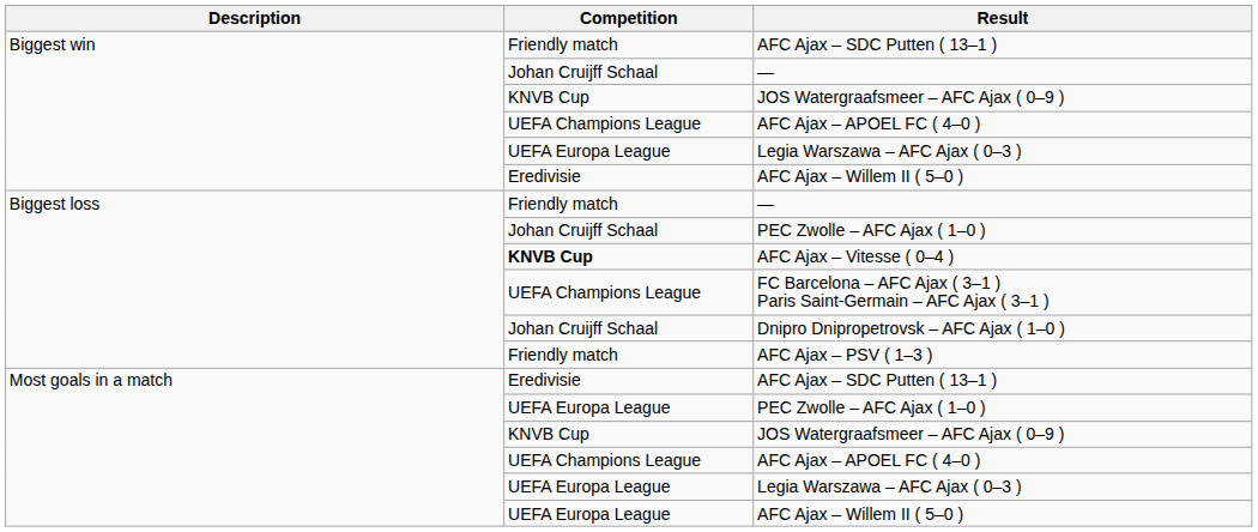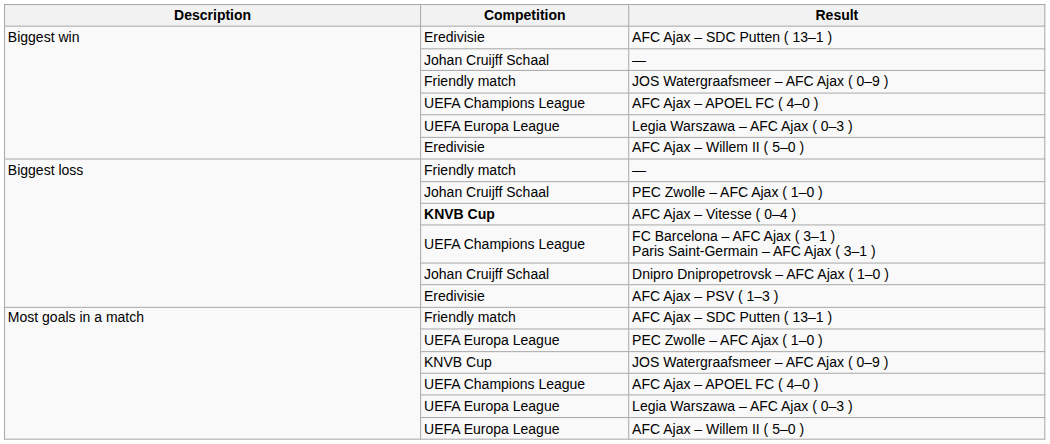 <table class="wikitable" style="width:80%; font-size:85%;">
 <tr valign=top>
 <th width=40% align=center>Description</th>
 <th width=20% align=center>Competition</th>
 <th width=40% align=center>Result</th>
 </tr>
 <tr valign=top>
 <td rowspan=6>Biggest win</td>
-<td> Friendly match</td>
+<td> Eredivisie</td>
 <td>AFC Ajax – SDC Putten ( 13–1 )</td>
 </tr>
 <tr>
 <td> Johan Cruijff Schaal</td>
 <td>—</td>
 </tr>
 <tr>
-<td> KNVB Cup</td>
+<td> Friendly match</td>
 <td>JOS Watergraafsmeer – AFC Ajax ( 0–9 )</td>
 </tr>
 <tr>
 <td> UEFA Champions League</td>
 <td>AFC Ajax – APOEL FC ( 4–0 )</td>
 </tr>
 <tr>
 <td> UEFA Europa League</td>
 <td>Legia Warszawa – AFC Ajax ( 0–3 )</td>
 </tr>
 <tr>
 <td> Eredivisie</td>
 <td>AFC Ajax – Willem II ( 5–0 )</td>
 </tr>
 <tr valign=top>
 <td rowspan=6>Biggest loss</td>
 <td> Friendly match</td>
 <td>—</td>
 </tr>
 <tr>
 <td> Johan Cruijff Schaal</td>
 <td>PEC Zwolle – AFC Ajax ( 1–0 )</td>
 </tr>
 <tr>
 <td><strong> KNVB Cup</strong></td>
 <td>AFC Ajax – Vitesse ( 0–4 )</td>
 </tr>
 <tr>
 <td> UEFA Champions League</td>
 <td>FC Barcelona – AFC Ajax ( 3–1 )<br>Paris Saint-Germain – AFC Ajax ( 3–1 )</td>
 </tr>
 <tr>
 <td> Johan Cruijff Schaal</td>
 <td>Dnipro Dnipropetrovsk – AFC Ajax ( 1–0 )</td>
 </tr>
 <tr>
-<td> Friendly match</td>
+<td> Eredivisie</td>
 <td>AFC Ajax – PSV ( 1–3 )</td>
 </tr>
 <tr valign=top>
 <td rowspan=6>Most goals in a match</td>
-<td> Eredivisie</td>
+<td> Friendly match</td>
 <td>AFC Ajax – SDC Putten ( 13–1 )</td>
 </tr>
 <tr>
 <td> UEFA Europa League</td>
 <td>PEC Zwolle – AFC Ajax ( 1–0 )</td>
 </tr>
 <tr>
 <td> KNVB Cup</td>
 <td>JOS Watergraafsmeer – AFC Ajax ( 0–9 )</td>
 </tr>
 <tr>
 <td> UEFA Champions League</td>
 <td>AFC Ajax – APOEL FC ( 4–0 )</td>
 </tr>
 <tr>
 <td> UEFA Europa League</td>
 <td>Legia Warszawa – AFC Ajax ( 0–3 )</td>
 </tr>
 <tr>
 <td> UEFA Europa League</td>
 <td>AFC Ajax – Willem II ( 5–0 )</td>
 </tr>
 </table>
